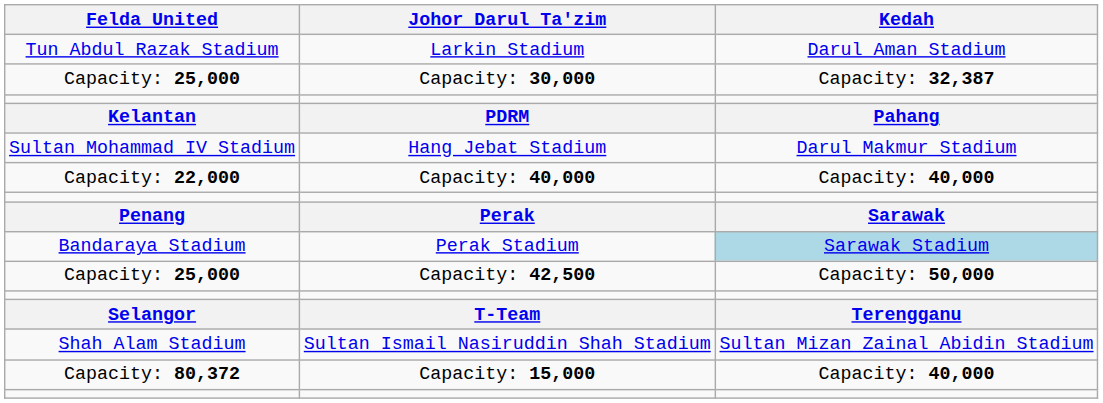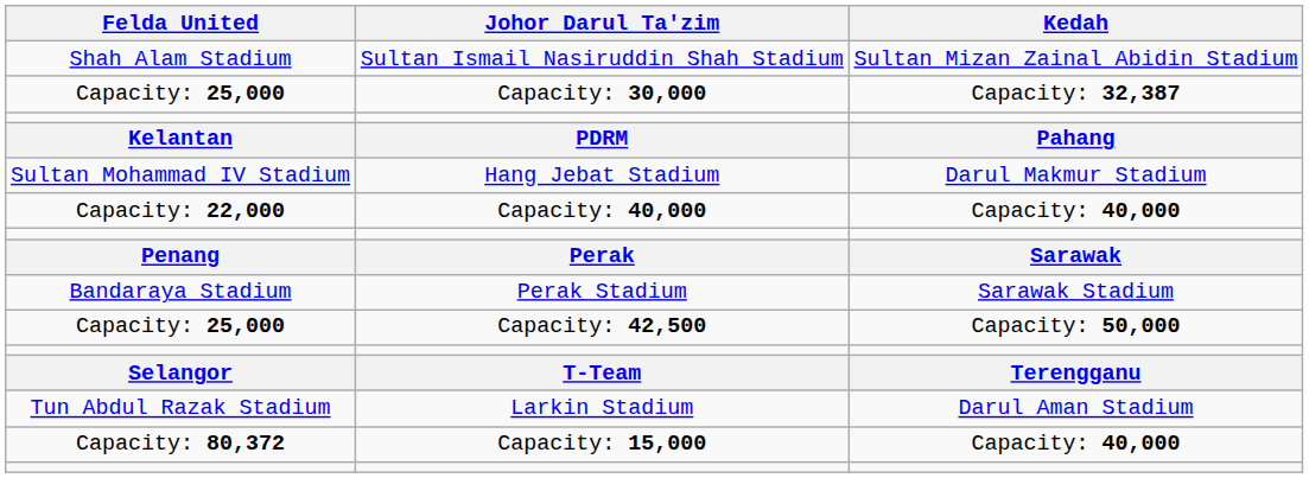 <table class="wikitable" style="text-align:center">
 <tr>
 <th><a href='#'>Felda United</a></th>
 <th><a href='#'>Johor Darul Ta'zim</a></th>
 <th><a href='#'>Kedah</a></th>
 </tr>
 <tr>
-<td><a href='#'>Tun Abdul Razak Stadium</a></td>
-<td><a href='#'>Larkin Stadium</a></td>
-<td><a href='#'>Darul Aman Stadium</a></td>
+<td><a href='#'>Shah Alam Stadium</a></td>
+<td><a href='#'>Sultan Ismail Nasiruddin Shah Stadium</a></td>
+<td><a href='#'>Sultan Mizan Zainal Abidin Stadium</a></td>
 </tr>
 <tr>
 <td>Capacity: <strong>25,000</strong></td>
 <td>Capacity: <strong>30,000</strong></td>
 <td>Capacity: <strong>32,387</strong></td>
 </tr>
 <tr>
 <td></td>
 <td></td>
 <td></td>
 </tr>
 <tr>
 <th><a href='#'>Kelantan</a></th>
 <th><a href='#'>PDRM</a></th>
 <th><a href='#'>Pahang</a></th>
 </tr>
 <tr>
 <td><a href='#'>Sultan Mohammad IV Stadium</a></td>
 <td><a href='#'>Hang Jebat Stadium</a></td>
 <td><a href='#'>Darul Makmur Stadium</a></td>
 </tr>
 <tr>
 <td>Capacity: <strong>22,000</strong></td>
 <td>Capacity: <strong>40,000</strong></td>
 <td>Capacity: <strong>40,000</strong></td>
 </tr>
 <tr>
 <td></td>
 <td></td>
 <td></td>
 </tr>
 <tr>
 <th><a href='#'>Penang</a></th>
 <th><a href='#'>Perak</a></th>
 <th><a href='#'>Sarawak</a></th>
 </tr>
 <tr>
 <td><a href='#'>Bandaraya Stadium</a></td>
 <td><a href='#'>Perak Stadium</a></td>
-<td style="background: lightblue;"><a href='#'>Sarawak Stadium</a></td>
+<td><a href='#'>Sarawak Stadium</a></td>
 </tr>
 <tr>
 <td>Capacity: <strong>25,000</strong></td>
 <td>Capacity: <strong>42,500</strong></td>
 <td>Capacity: <strong>50,000</strong></td>
 </tr>
 <tr>
 <td></td>
 <td></td>
 <td></td>
 </tr>
 <tr>
 <th><a href='#'>Selangor</a></th>
 <th><a href='#'>T-Team</a></th>
 <th><a href='#'>Terengganu</a></th>
 </tr>
 <tr>
-<td><a href='#'>Shah Alam Stadium</a></td>
-<td><a href='#'>Sultan Ismail Nasiruddin Shah Stadium</a></td>
-<td><a href='#'>Sultan Mizan Zainal Abidin Stadium</a></td>
+<td><a href='#'>Tun Abdul Razak Stadium</a></td>
+<td><a href='#'>Larkin Stadium</a></td>
+<td><a href='#'>Darul Aman Stadium</a></td>
 </tr>
 <tr>
 <td>Capacity: <strong>80,372</strong></td>
 <td>Capacity: <strong>15,000</strong></td>
 <td>Capacity: <strong>40,000</strong></td>
 </tr>
 <tr>
 <td></td>
 <td></td>
 <td></td>
 </tr>
 </table>
